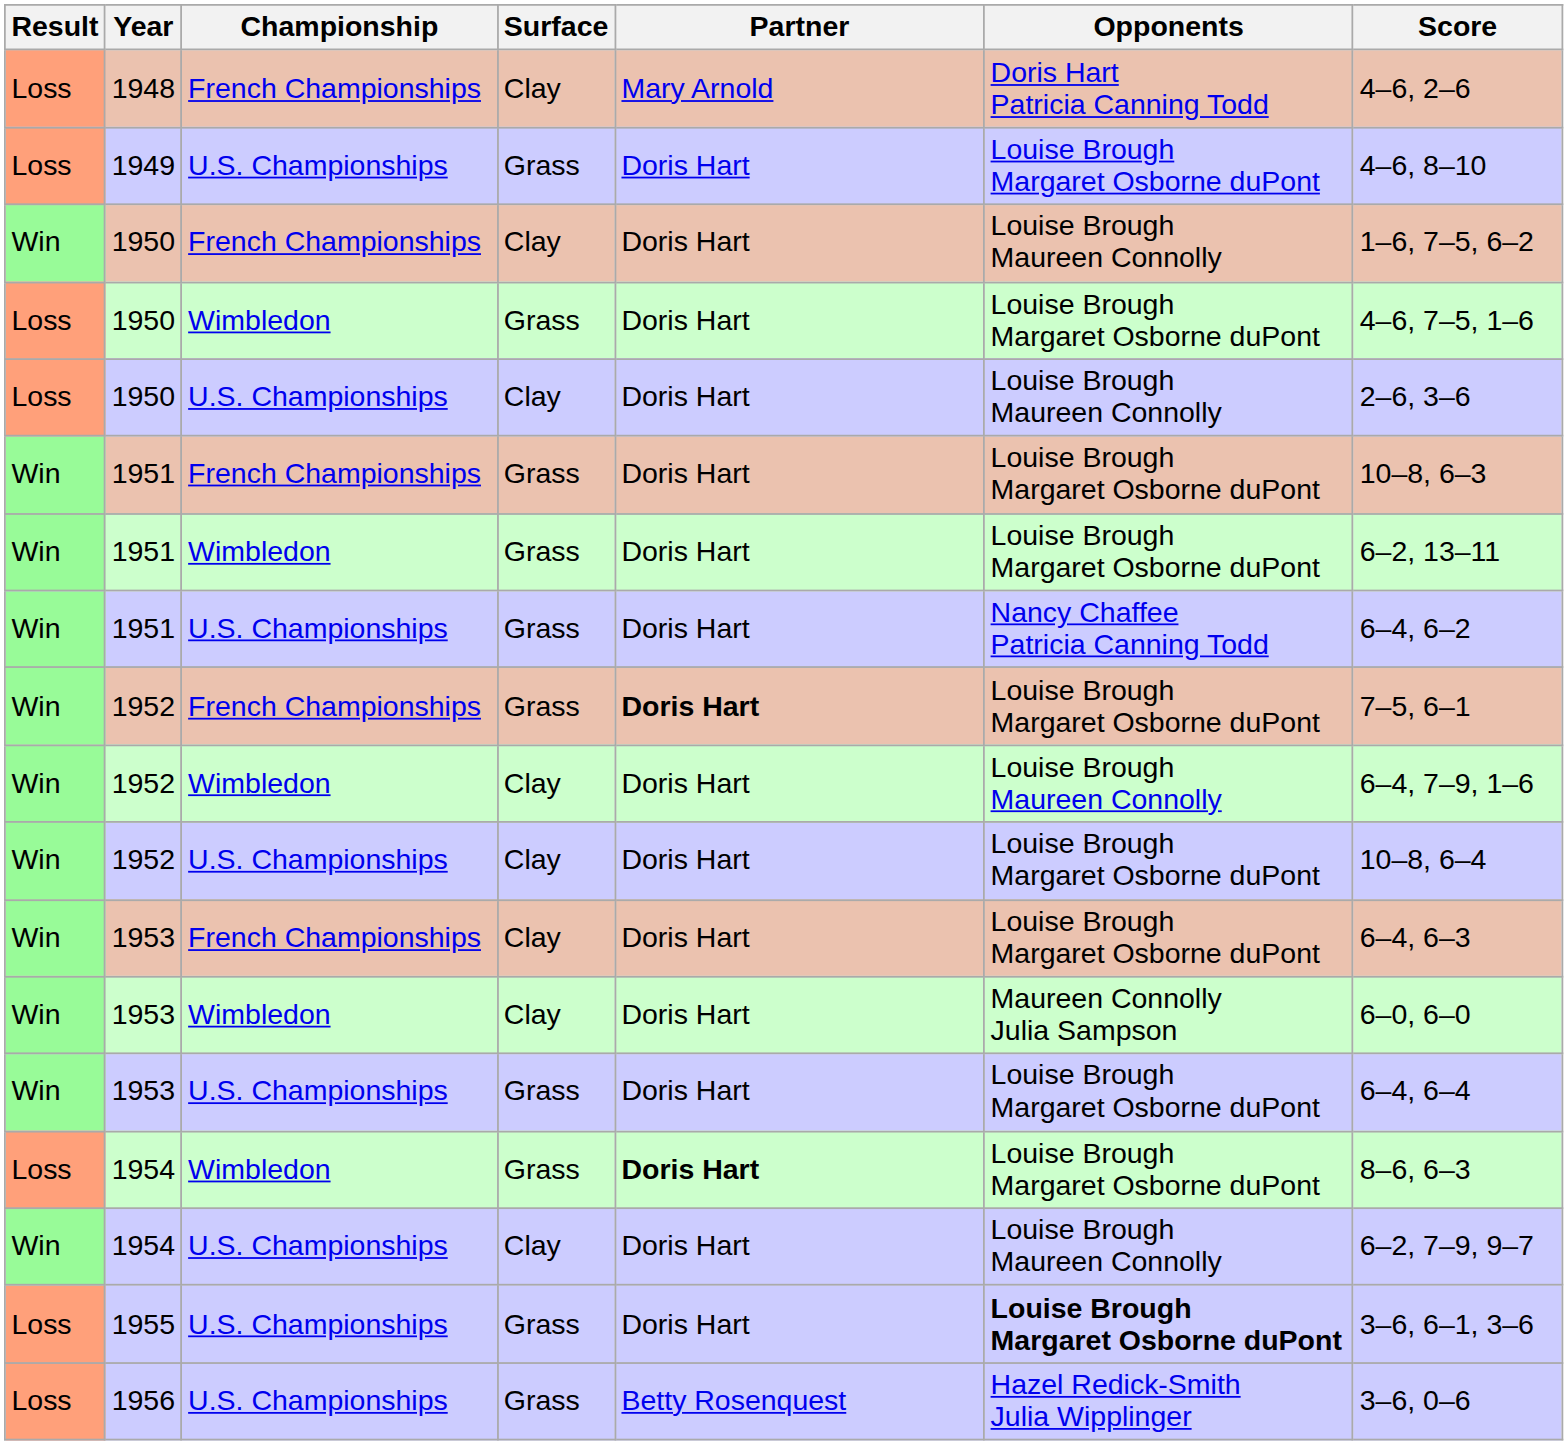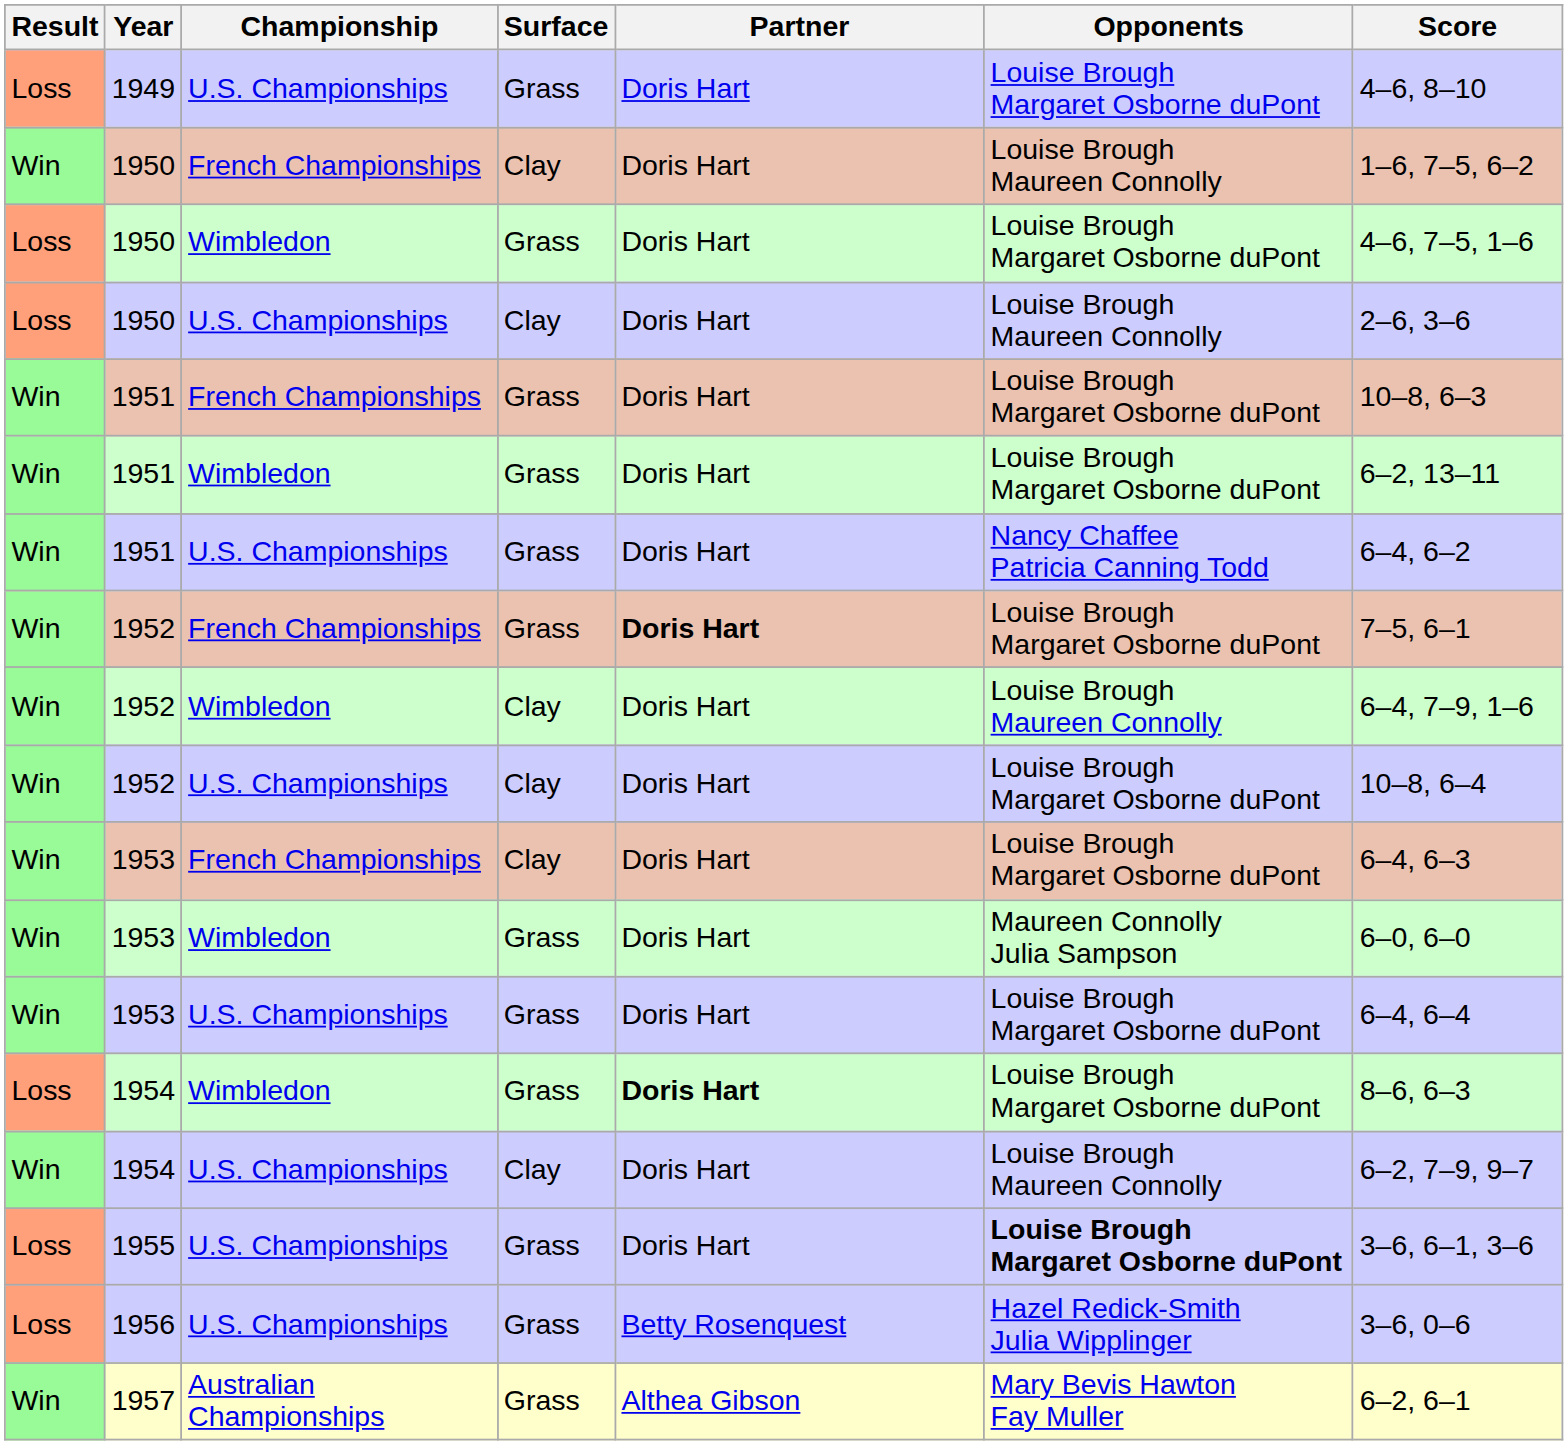 <table class="sortable wikitable">
 <tr>
 <th style="width:40px">Result</th>
 <th style="width:30px">Year</th>
 <th style="width:170px">Championship</th>
 <th style="width:50px">Surface</th>
 <th style="width:200px">Partner</th>
 <th style="width:200px">Opponents</th>
 <th style="width:110px" class="unsortable">Score</th>
-</tr>
-<tr style="background:#ebc2af;">
-<td style="background:#ffa07a;">Loss</td>
-<td>1948</td>
-<td><a href='#'>French Championships</a></td>
-<td>Clay</td>
-<td> <a href='#'>Mary Arnold</a></td>
-<td> <a href='#'>Doris Hart</a> <br>  <a href='#'>Patricia Canning Todd</a></td>
-<td>4–6, 2–6</td>
 </tr>
 <tr style="background:#ccf;">
 <td style="background:#ffa07a;">Loss</td>
 <td>1949</td>
 <td><a href='#'>U.S. Championships</a></td>
 <td>Grass</td>
 <td> <a href='#'>Doris Hart</a></td>
 <td> <a href='#'>Louise Brough</a> <br>  <a href='#'>Margaret Osborne duPont</a></td>
 <td>4–6, 8–10</td>
 </tr>
 <tr style="background:#ebc2af;">
 <td style="background:#98fb98;">Win</td>
 <td>1950</td>
 <td><a href='#'>French Championships</a></td>
 <td>Clay</td>
 <td> Doris Hart</td>
 <td> Louise Brough <br>  Maureen Connolly</td>
 <td>1–6, 7–5, 6–2</td>
 </tr>
 <tr style="background:#cfc;">
 <td style="background:#ffa07a;">Loss</td>
 <td>1950</td>
 <td><a href='#'>Wimbledon</a></td>
 <td>Grass</td>
 <td> Doris Hart</td>
 <td> Louise Brough <br>  Margaret Osborne duPont</td>
 <td>4–6, 7–5, 1–6</td>
 </tr>
 <tr style="background:#ccf;">
 <td style="background:#ffa07a;">Loss</td>
 <td>1950</td>
 <td><a href='#'>U.S. Championships</a></td>
 <td>Clay</td>
 <td> Doris Hart</td>
 <td> Louise Brough <br>  Maureen Connolly</td>
 <td>2–6, 3–6</td>
 </tr>
 <tr style="background:#ebc2af;">
 <td style="background:#98fb98;">Win</td>
 <td>1951</td>
 <td><a href='#'>French Championships</a></td>
 <td>Grass</td>
 <td> Doris Hart</td>
 <td> Louise Brough <br>  Margaret Osborne duPont</td>
 <td>10–8, 6–3</td>
 </tr>
 <tr style="background:#cfc;">
 <td style="background:#98fb98;">Win</td>
 <td>1951</td>
 <td><a href='#'>Wimbledon</a></td>
 <td>Grass</td>
 <td> Doris Hart</td>
 <td> Louise Brough <br>  Margaret Osborne duPont</td>
 <td>6–2, 13–11</td>
 </tr>
 <tr style="background:#ccf;">
 <td style="background:#98fb98;">Win</td>
 <td>1951</td>
 <td><a href='#'>U.S. Championships</a></td>
 <td>Grass</td>
 <td> Doris Hart</td>
 <td> <a href='#'>Nancy Chaffee</a> <br>  <a href='#'>Patricia Canning Todd</a></td>
 <td>6–4, 6–2</td>
 </tr>
 <tr style="background:#ebc2af;">
 <td style="background:#98fb98;">Win</td>
 <td>1952</td>
 <td><a href='#'>French Championships</a></td>
 <td>Grass</td>
 <td><strong> Doris Hart</strong></td>
 <td> Louise Brough <br>  Margaret Osborne duPont</td>
 <td>7–5, 6–1</td>
 </tr>
 <tr style="background:#cfc;">
 <td style="background:#98fb98;">Win</td>
 <td>1952</td>
 <td><a href='#'>Wimbledon</a></td>
 <td>Clay</td>
 <td> Doris Hart</td>
 <td> Louise Brough <br>  <a href='#'>Maureen Connolly</a></td>
 <td>6–4, 7–9, 1–6</td>
 </tr>
 <tr style="background:#ccf;">
 <td style="background:#98fb98;">Win</td>
 <td>1952</td>
 <td><a href='#'>U.S. Championships</a></td>
 <td>Clay</td>
 <td> Doris Hart</td>
 <td> Louise Brough <br>  Margaret Osborne duPont</td>
 <td>10–8, 6–4</td>
 </tr>
 <tr style="background:#ebc2af;">
 <td style="background:#98fb98;">Win</td>
 <td>1953</td>
 <td><a href='#'>French Championships</a></td>
 <td>Clay</td>
 <td> Doris Hart</td>
 <td> Louise Brough <br>  Margaret Osborne duPont</td>
 <td>6–4, 6–3</td>
 </tr>
 <tr style="background:#cfc;">
 <td style="background:#98fb98;">Win</td>
 <td>1953</td>
 <td><a href='#'>Wimbledon</a></td>
-<td>Clay</td>
+<td>Grass</td>
 <td> Doris Hart</td>
 <td> Maureen Connolly <br>  Julia Sampson</td>
 <td>6–0, 6–0</td>
 </tr>
 <tr style="background:#ccf;">
 <td style="background:#98fb98;">Win</td>
 <td>1953</td>
 <td><a href='#'>U.S. Championships</a></td>
 <td>Grass</td>
 <td> Doris Hart</td>
 <td> Louise Brough <br>  Margaret Osborne duPont</td>
 <td>6–4, 6–4</td>
 </tr>
 <tr style="background:#cfc;">
 <td style="background:#ffa07a;">Loss</td>
 <td>1954</td>
 <td><a href='#'>Wimbledon</a></td>
 <td>Grass</td>
 <td><strong> Doris Hart</strong></td>
 <td> Louise Brough <br>  Margaret Osborne duPont</td>
 <td>8–6, 6–3</td>
 </tr>
 <tr style="background:#ccf;">
 <td style="background:#98fb98;">Win</td>
 <td>1954</td>
 <td><a href='#'>U.S. Championships</a></td>
 <td>Clay</td>
 <td> Doris Hart</td>
 <td> Louise Brough <br>  Maureen Connolly</td>
 <td>6–2, 7–9, 9–7</td>
 </tr>
 <tr style="background:#ccf;">
 <td style="background:#ffa07a;">Loss</td>
 <td>1955</td>
 <td><a href='#'>U.S. Championships</a></td>
 <td>Grass</td>
 <td> Doris Hart</td>
 <td><strong> Louise Brough <br>  Margaret Osborne duPont</strong></td>
 <td>3–6, 6–1, 3–6</td>
 </tr>
 <tr style="background:#ccf;">
 <td style="background:#ffa07a;">Loss</td>
 <td>1956</td>
 <td><a href='#'>U.S. Championships</a></td>
 <td>Grass</td>
 <td> <a href='#'>Betty Rosenquest</a></td>
 <td> <a href='#'>Hazel Redick-Smith</a> <br>  <a href='#'>Julia Wipplinger</a></td>
 <td>3–6, 0–6</td>
 </tr>
+<tr style="background:#ffc;">
+<td style="background:#98fb98;">Win</td>
+<td>1957</td>
+<td><a href='#'>Australian Championships</a></td>
+<td>Grass</td>
+<td> <a href='#'>Althea Gibson</a></td>
+<td> <a href='#'>Mary Bevis Hawton</a> <br>  <a href='#'>Fay Muller</a></td>
+<td>6–2, 6–1</td>
+</tr>
 </table>
